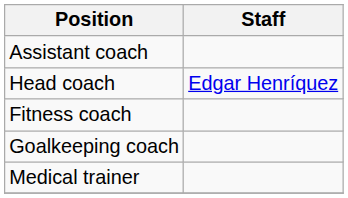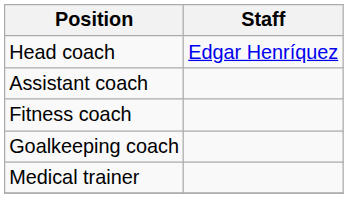 <table class="wikitable">
 <tr>
 <th>Position</th>
 <th>Staff</th>
 </tr>
 <tr>
+<td>Head coach</td>
+<td> <a href='#'>Edgar Henríquez</a></td>
+</tr>
+<tr>
 <td>Assistant coach</td>
 <td></td>
-</tr>
-<tr>
-<td>Head coach</td>
-<td> <a href='#'>Edgar Henríquez</a></td>
 </tr>
 <tr>
 <td>Fitness coach</td>
 <td></td>
 </tr>
 <tr>
 <td>Goalkeeping coach</td>
 <td></td>
 </tr>
 <tr>
 <td>Medical trainer</td>
 <td></td>
 </tr>
 <tr>
 </tr>
 </table>
